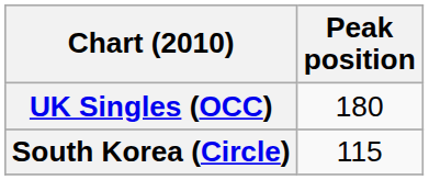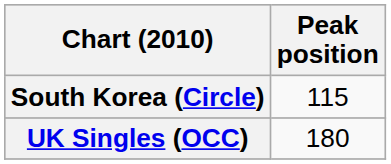 <table class="wikitable sortable plainrowheaders" style="text-align:center">
 <tr>
 <th scope="col">Chart (2010)</th>
 <th scope="col">Peak<br>position</th>
 </tr>
 <tr>
+<th scope="row">South Korea (<a href='#'>Circle</a>)</th>
+<td>115</td>
+</tr>
+<tr>
 <th scope="row"><a href='#'>UK Singles</a> (<a href='#'>OCC</a>)</th>
 <td>180</td>
 </tr>
-<tr>
-<th scope="row">South Korea (<a href='#'>Circle</a>)</th>
-<td>115</td>
-</tr>
 </table>
